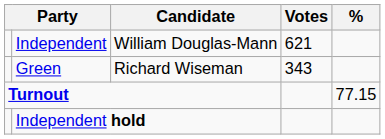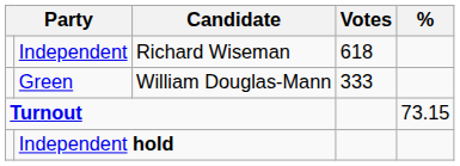 <table class="wikitable">
 <tr>
 <th colspan="2">Party</th>
 <th>Candidate</th>
 <th>Votes</th>
 <th>%</th>
 </tr>
 <tr>
 <td></td>
 <td><a href='#'>Independent</a></td>
-<td>William Douglas-Mann</td>
-<td>621</td>
+<td>Richard Wiseman</td>
+<td>618</td>
 <td></td>
 </tr>
 <tr>
 <td></td>
 <td><a href='#'>Green</a></td>
-<td>Richard Wiseman</td>
-<td>343</td>
+<td>William Douglas-Mann</td>
+<td>333</td>
 <td></td>
 </tr>
 <tr>
 <td colspan="3"><strong><a href='#'>Turnout</a></strong></td>
 <td></td>
-<td>77.15</td>
+<td>73.15</td>
 </tr>
 <tr>
 <td></td>
 <td colspan="2"><a href='#'>Independent</a> <strong>hold</strong></td>
 <td></td>
 <td></td>
 </tr>
 </table>
